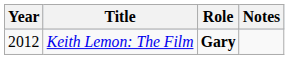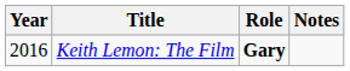 <table class="wikitable">
 <tr style="background:#b0c4de; text-align:center;">
 <th>Year</th>
 <th>Title</th>
 <th>Role</th>
 <th>Notes</th>
 </tr>
 <tr>
-<td>2012</td>
+<td>2016</td>
 <td><em><a href='#'>Keith Lemon: The Film</a></em></td>
 <td><strong>Gary</strong></td>
 <td></td>
 </tr>
 </table>
